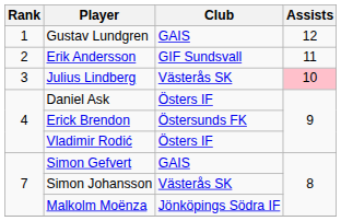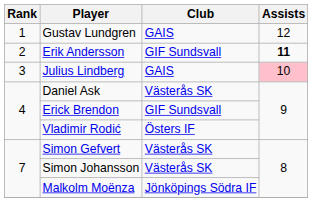 <table class="wikitable" style="text-align:center">
 <tr>
 <th>Rank</th>
 <th>Player</th>
 <th>Club</th>
 <th>Assists</th>
 </tr>
 <tr>
 <td>1</td>
 <td align="left"> Gustav Lundgren</td>
 <td align="left"><a href='#'>GAIS</a></td>
 <td>12</td>
 </tr>
 <tr>
 <td>2</td>
 <td align="left"> <a href='#'>Erik Andersson</a></td>
 <td align="left"><a href='#'>GIF Sundsvall</a></td>
-<td>11</td>
+<td><strong>11</strong></td>
 </tr>
 <tr>
 <td>3</td>
 <td align="left"> <a href='#'>Julius Lindberg</a></td>
-<td align="left"><a href='#'>Västerås SK</a></td>
+<td align="left"><a href='#'>GAIS</a></td>
 <td style="background: pink;">10</td>
 </tr>
 <tr>
 <td rowspan=3>4</td>
 <td align="left"> Daniel Ask</td>
-<td align="left"><a href='#'>Östers IF</a></td>
+<td align="left"><a href='#'>Västerås SK</a></td>
 <td rowspan=3>9</td>
 </tr>
 <tr>
 <td align="left"> <a href='#'>Erick Brendon</a></td>
-<td align="left"><a href='#'>Östersunds FK</a></td>
+<td align="left"><a href='#'>GIF Sundsvall</a></td>
 </tr>
 <tr>
 <td align="left"> <a href='#'>Vladimir Rodić</a></td>
 <td align="left"><a href='#'>Östers IF</a></td>
 </tr>
 <tr>
 <td rowspan=3>7</td>
 <td align="left"> <a href='#'>Simon Gefvert</a></td>
-<td align="left"><a href='#'>GAIS</a></td>
+<td align="left"><a href='#'>Västerås SK</a></td>
 <td rowspan=3>8</td>
 </tr>
 <tr>
 <td align="left"> Simon Johansson</td>
 <td align="left"><a href='#'>Västerås SK</a></td>
 </tr>
 <tr>
 <td align="left"> <a href='#'>Malkolm Moënza</a></td>
 <td align="left"><a href='#'>Jönköpings Södra IF</a></td>
 </tr>
 <tr>
 </tr>
 </table>
